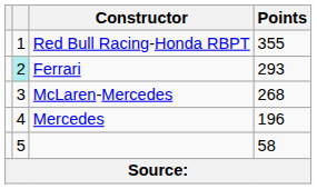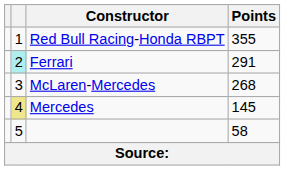 <table class="wikitable" style="font-size: 85%;">
 <tr>
 <th scope="col"></th>
 <th scope="col"></th>
 <th scope="col">Constructor</th>
 <th scope="col">Points</th>
 </tr>
 <tr>
 <td align="left"></td>
 <td align="center">1</td>
 <td> <a href='#'>Red Bull Racing</a>-<a href='#'>Honda RBPT</a></td>
 <td align="left">355</td>
 </tr>
 <tr>
 <td align="left"></td>
 <td align="center" style="background: paleturquoise;">2</td>
 <td> <a href='#'>Ferrari</a></td>
-<td align="left">293</td>
+<td align="left">291</td>
 </tr>
 <tr>
 <td align="left"></td>
 <td align="center">3</td>
 <td> <a href='#'>McLaren</a>-<a href='#'>Mercedes</a></td>
 <td align="left">268</td>
 </tr>
 <tr>
 <td align="left"></td>
-<td align="center">4</td>
+<td align="center" style="background: khaki;">4</td>
 <td> <a href='#'>Mercedes</a></td>
-<td align="left">196</td>
+<td align="left">145</td>
 </tr>
 <tr>
 <td align="left"></td>
 <td align="center">5</td>
 <td></td>
 <td align="left">58</td>
 </tr>
 <tr>
 <th colspan=4>Source:</th>
 </tr>
 </table>
